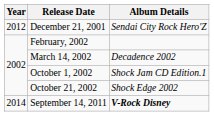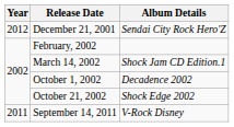 <table class="wikitable">
 <tr>
 <th>Year</th>
 <th>Release Date</th>
 <th>Album Details</th>
 </tr>
 <tr>
 <td>2012</td>
 <td>December 21, 2001</td>
 <td><em>Sendai City Rock Hero'Z</em></td>
 </tr>
 <tr>
 <td rowspan="4">2002</td>
 <td>February, 2002</td>
 <td></td>
 </tr>
 <tr>
 <td>March 14, 2002</td>
-<td><em>Decadence 2002</em></td>
+<td><em>Shock Jam CD Edition.1</em></td>
 </tr>
 <tr>
 <td>October 1, 2002</td>
-<td><em>Shock Jam CD Edition.1</em></td>
+<td><em>Decadence 2002</em></td>
 </tr>
 <tr>
 <td>October 21, 2002</td>
 <td><em>Shock Edge 2002</em></td>
 </tr>
 <tr>
-<td>2014</td>
+<td>2011</td>
 <td>September 14, 2011</td>
-<td><strong><em>V-Rock Disney</em></strong></td>
+<td><em>V-Rock Disney</em></td>
 </tr>
 </table>
